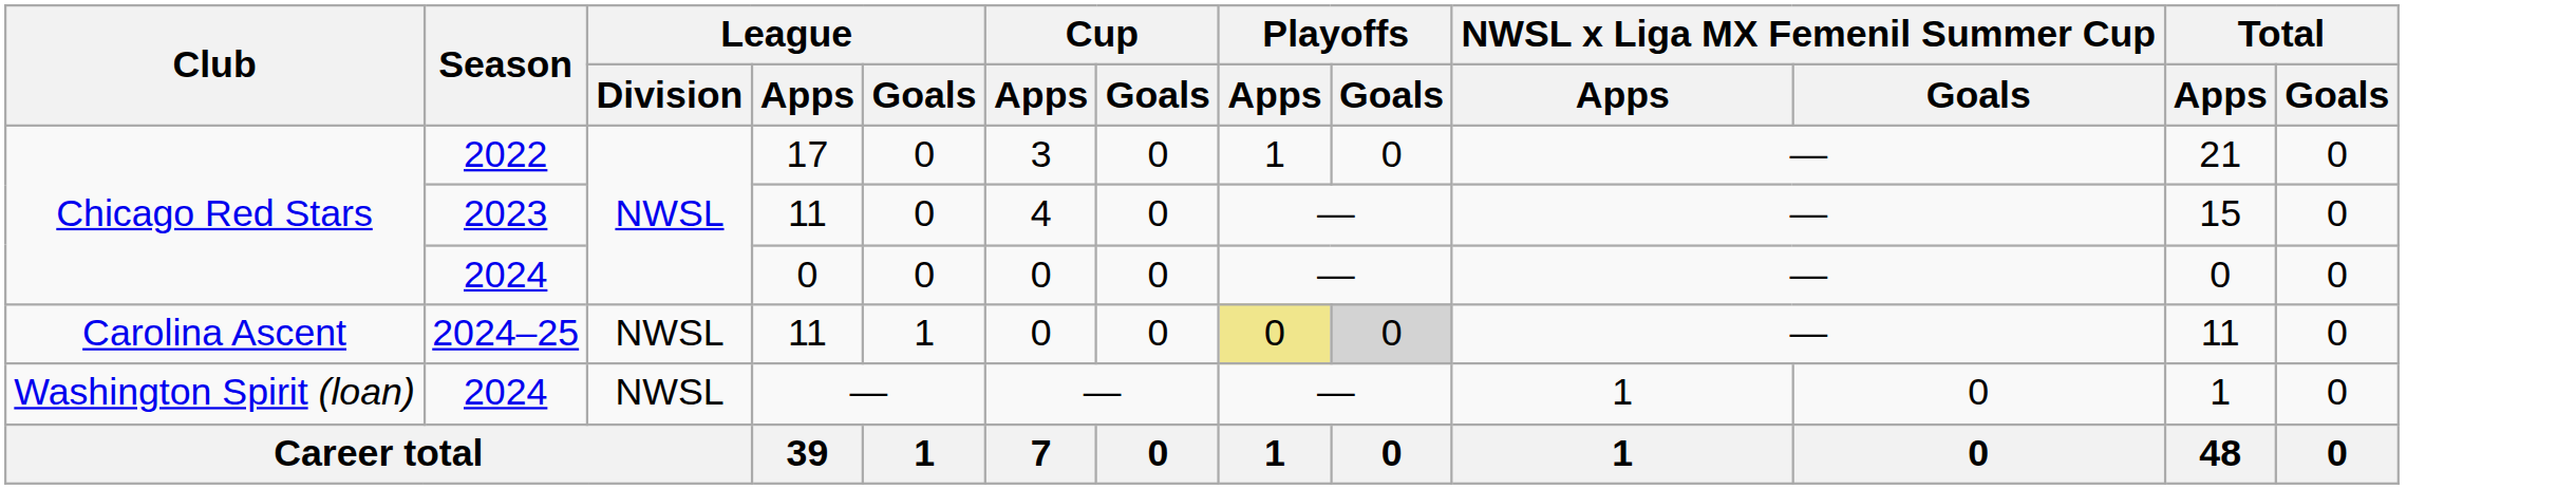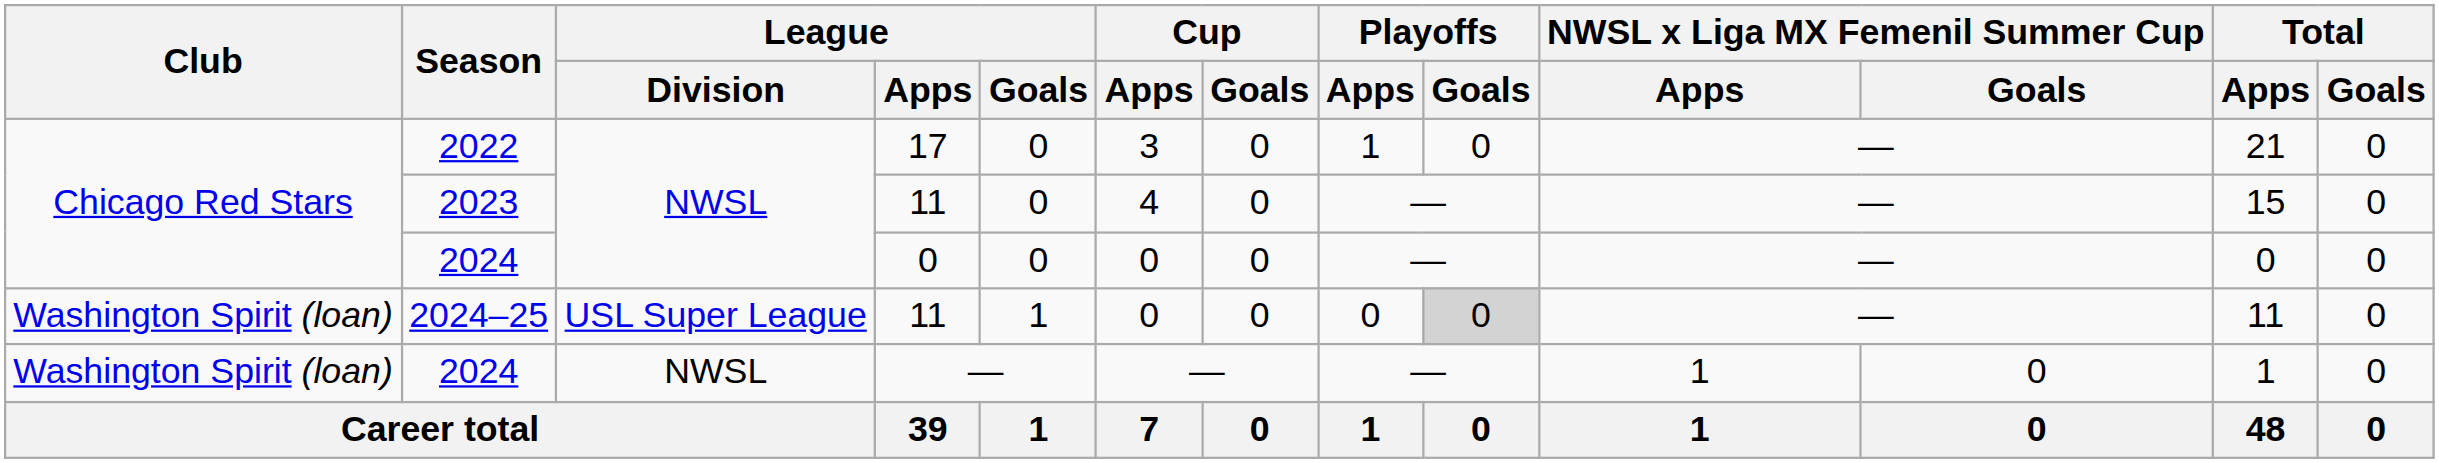 <table class="wikitable" style="text-align: center;">
 <tr>
 <th rowspan="2">Club</th>
 <th rowspan="2">Season</th>
 <th colspan="3">League</th>
 <th colspan="2">Cup</th>
 <th colspan="2">Playoffs</th>
 <th colspan="2">NWSL x Liga MX Femenil Summer Cup</th>
 <th colspan="2">Total</th>
 </tr>
 <tr>
 <th>Division</th>
 <th>Apps</th>
 <th>Goals</th>
 <th>Apps</th>
 <th>Goals</th>
 <th>Apps</th>
 <th>Goals</th>
 <th>Apps</th>
 <th>Goals</th>
 <th>Apps</th>
 <th>Goals</th>
 </tr>
 <tr>
 <td rowspan="3"><a href='#'>Chicago Red Stars</a></td>
 <td><a href='#'>2022</a></td>
 <td rowspan="3"><a href='#'>NWSL</a></td>
 <td>17</td>
 <td>0</td>
 <td>3</td>
 <td>0</td>
 <td>1</td>
 <td>0</td>
 <td colspan="2">—</td>
 <td>21</td>
 <td>0</td>
 </tr>
 <tr>
 <td><a href='#'>2023</a></td>
 <td>11</td>
 <td>0</td>
 <td>4</td>
 <td>0</td>
 <td colspan="2">—</td>
 <td colspan="2">—</td>
 <td>15</td>
 <td>0</td>
 </tr>
 <tr>
 <td><a href='#'>2024</a></td>
 <td>0</td>
 <td>0</td>
 <td>0</td>
 <td>0</td>
 <td colspan="2">—</td>
 <td colspan="2">—</td>
 <td>0</td>
 <td>0</td>
 </tr>
 <tr>
-<td><a href='#'>Carolina Ascent</a></td>
+<td><a href='#'>Washington Spirit</a> <em>(loan)</em></td>
 <td><a href='#'>2024–25</a></td>
-<td>NWSL</td>
+<td><a href='#'>USL Super League</a></td>
 <td>11</td>
 <td>1</td>
 <td>0</td>
 <td>0</td>
-<td style="background: khaki;">0</td>
+<td>0</td>
 <td style="background: lightgrey;">0</td>
 <td colspan="2">—</td>
 <td>11</td>
 <td>0</td>
 </tr>
 <tr>
 <td><a href='#'>Washington Spirit</a> <em>(loan)</em></td>
 <td><a href='#'>2024</a></td>
 <td>NWSL</td>
 <td colspan="2">—</td>
 <td colspan="2">—</td>
 <td colspan="2">—</td>
 <td>1</td>
 <td>0</td>
 <td>1</td>
 <td>0</td>
 </tr>
 <tr>
 <th colspan="3">Career total</th>
 <th>39</th>
 <th>1</th>
 <th>7</th>
 <th>0</th>
 <th>1</th>
 <th>0</th>
 <th>1</th>
 <th>0</th>
 <th>48</th>
 <th>0</th>
 </tr>
 </table>
